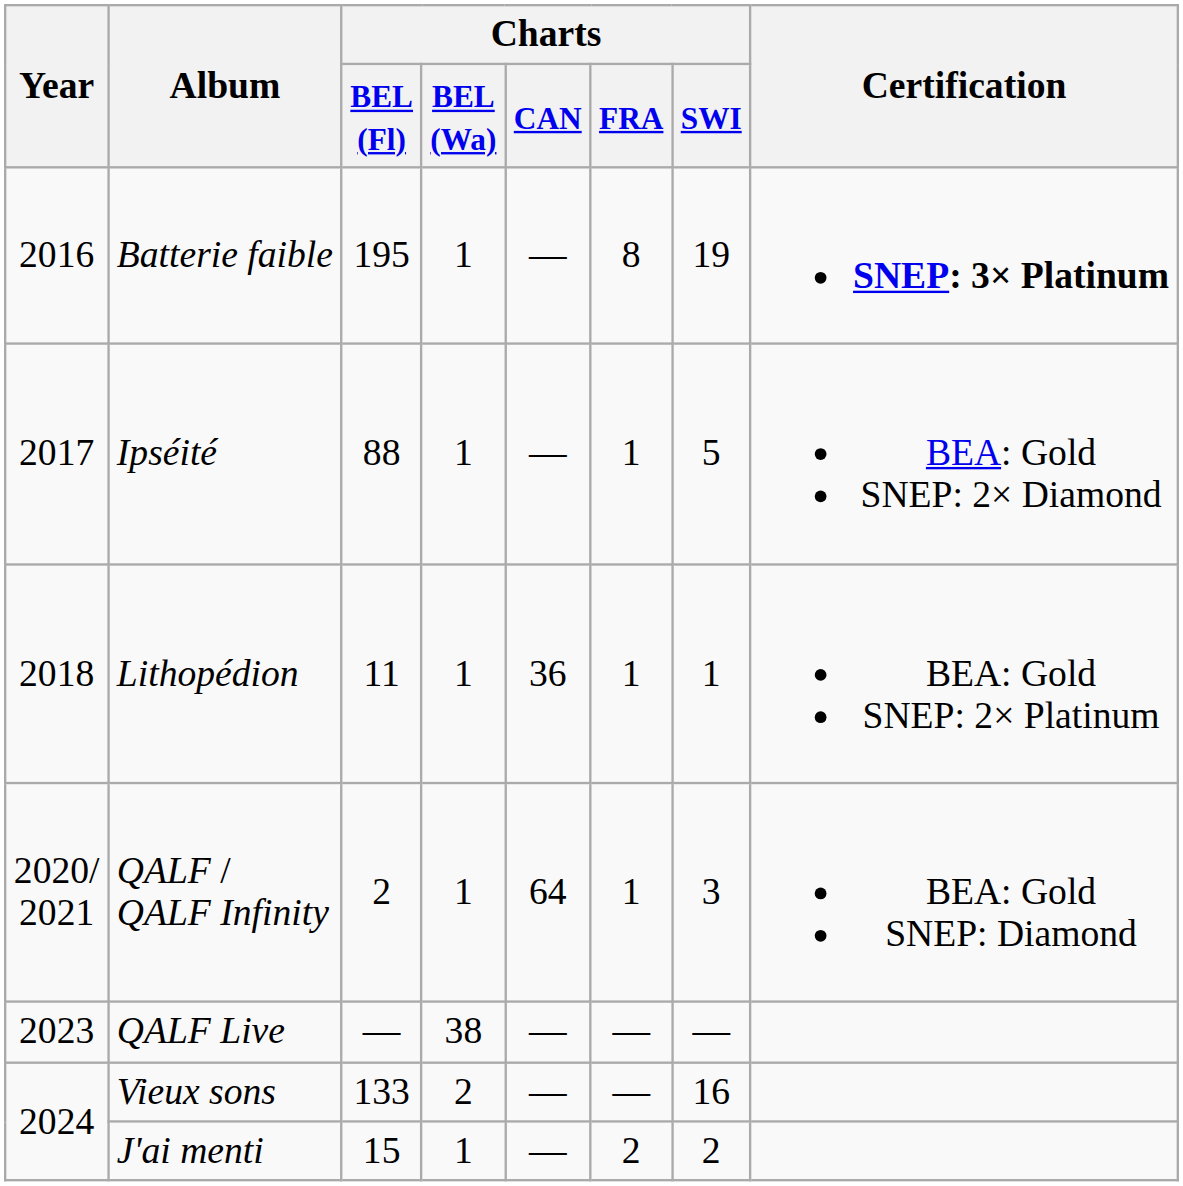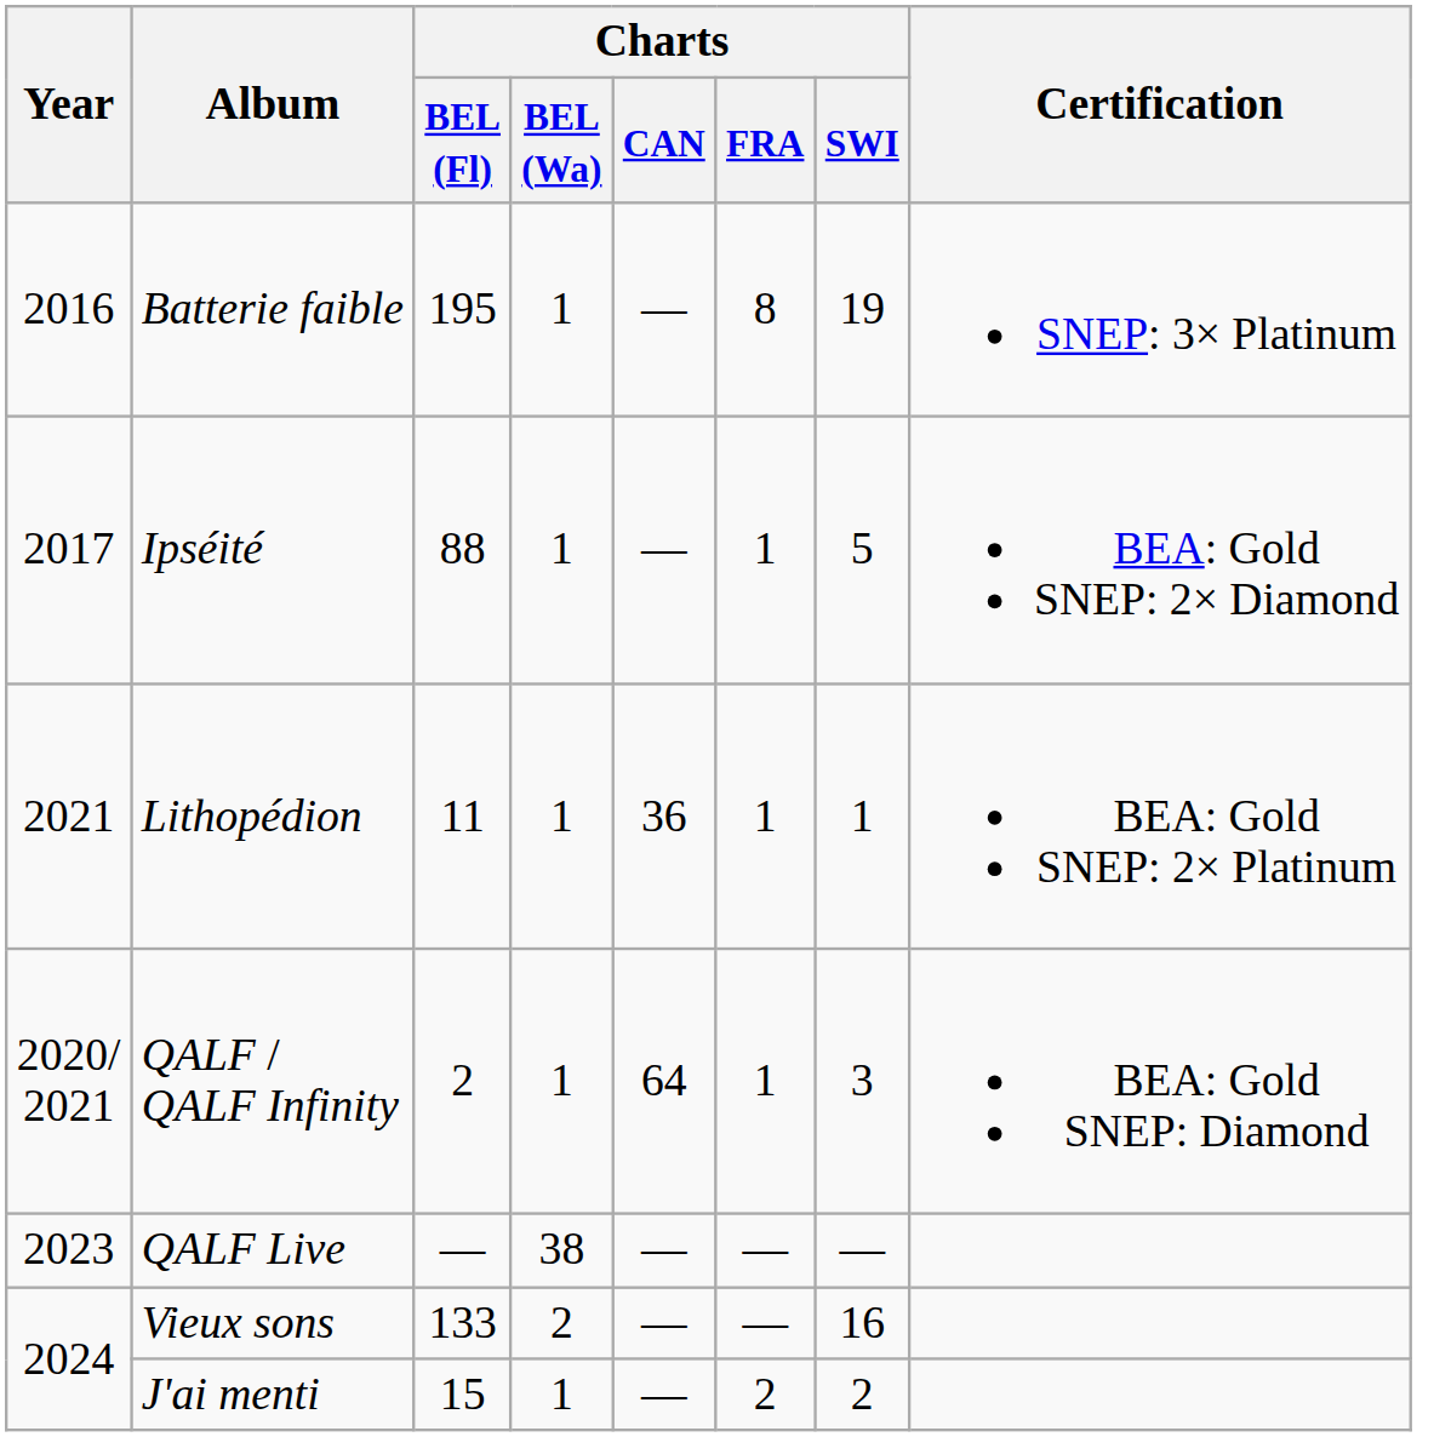 <table class="wikitable">
 <tr>
 <th scope="col" rowspan="2">Year</th>
 <th scope="col" rowspan="2">Album</th>
 <th scope="col" colspan="5">Charts</th>
 <th scope="col" rowspan="2">Certification</th>
 </tr>
 <tr>
 <th scope="col" width="20"><small><a href='#'>BEL<br>(Fl)</a></small><br></th>
 <th scope="col" width="20"><small><a href='#'>BEL<br>(Wa)</a></small><br></th>
 <th scope="col" width="20"><small><a href='#'>CAN</a></small><br></th>
 <th scope="col" width="20"><small><a href='#'>FRA</a></small><br></th>
 <th scope="col" width="20"><small><a href='#'>SWI</a></small><br></th>
 </tr>
 <tr>
 <td style="text-align:center;">2016</td>
 <td><em>Batterie faible</em></td>
 <td style="text-align:center;">195</td>
 <td style="text-align:center;">1</td>
 <td style="text-align:center;">—</td>
 <td style="text-align:center;">8</td>
 <td style="text-align:center;">19</td>
-<td style="text-align:center;"><strong><br><ul><li><a href='#'>SNEP</a>: 3× Platinum</li></ul></strong></td>
+<td style="text-align:center;"><br><ul><li><a href='#'>SNEP</a>: 3× Platinum</li></ul></td>
 </tr>
 <tr>
 <td style="text-align:center;">2017</td>
 <td><em>Ipséité</em></td>
 <td style="text-align:center;">88</td>
 <td style="text-align:center;">1</td>
 <td style="text-align:center;">—</td>
 <td style="text-align:center;">1</td>
 <td style="text-align:center;">5</td>
 <td style="text-align:center;"><br><ul><li><a href='#'>BEA</a>: Gold</li><li>SNEP: 2× Diamond</li></ul></td>
 </tr>
 <tr>
-<td style="text-align:center;">2018</td>
+<td style="text-align:center;">2021</td>
 <td><em>Lithopédion</em></td>
 <td style="text-align:center;">11</td>
 <td style="text-align:center;">1</td>
 <td style="text-align:center;">36</td>
 <td style="text-align:center;">1</td>
 <td style="text-align:center;">1</td>
 <td style="text-align:center;"><br><ul><li>BEA: Gold</li><li>SNEP: 2× Platinum</li></ul></td>
 </tr>
 <tr>
 <td style="text-align:center;">2020/<br>2021</td>
 <td><em>QALF</em> / <br><em>QALF Infinity</em></td>
 <td style="text-align:center;">2</td>
 <td style="text-align:center;">1</td>
 <td style="text-align:center;">64</td>
 <td style="text-align:center;">1</td>
 <td style="text-align:center;">3</td>
 <td style="text-align:center;"><br><ul><li>BEA: Gold</li><li>SNEP: Diamond</li></ul></td>
 </tr>
 <tr>
 <td style="text-align:center;">2023</td>
 <td><em>QALF Live</em></td>
 <td style="text-align:center;">—</td>
 <td style="text-align:center;">38</td>
 <td style="text-align:center;">—</td>
 <td style="text-align:center;">—</td>
 <td style="text-align:center;">—</td>
 <td style="text-align:center;"></td>
 </tr>
 <tr>
 <td style="text-align:center;" rowspan="2">2024</td>
 <td><em>Vieux sons</em></td>
 <td style="text-align:center;">133</td>
 <td style="text-align:center;">2</td>
 <td style="text-align:center;">—</td>
 <td style="text-align:center;">—</td>
 <td style="text-align:center;">16</td>
 <td style="text-align:center;"></td>
 </tr>
 <tr>
 <td><em>J'ai menti</em></td>
 <td style="text-align:center;">15</td>
 <td style="text-align:center;">1</td>
 <td style="text-align:center;">—</td>
 <td style="text-align:center;">2<br></td>
 <td style="text-align:center;">2</td>
 <td style="text-align:center;"></td>
 </tr>
 </table>
